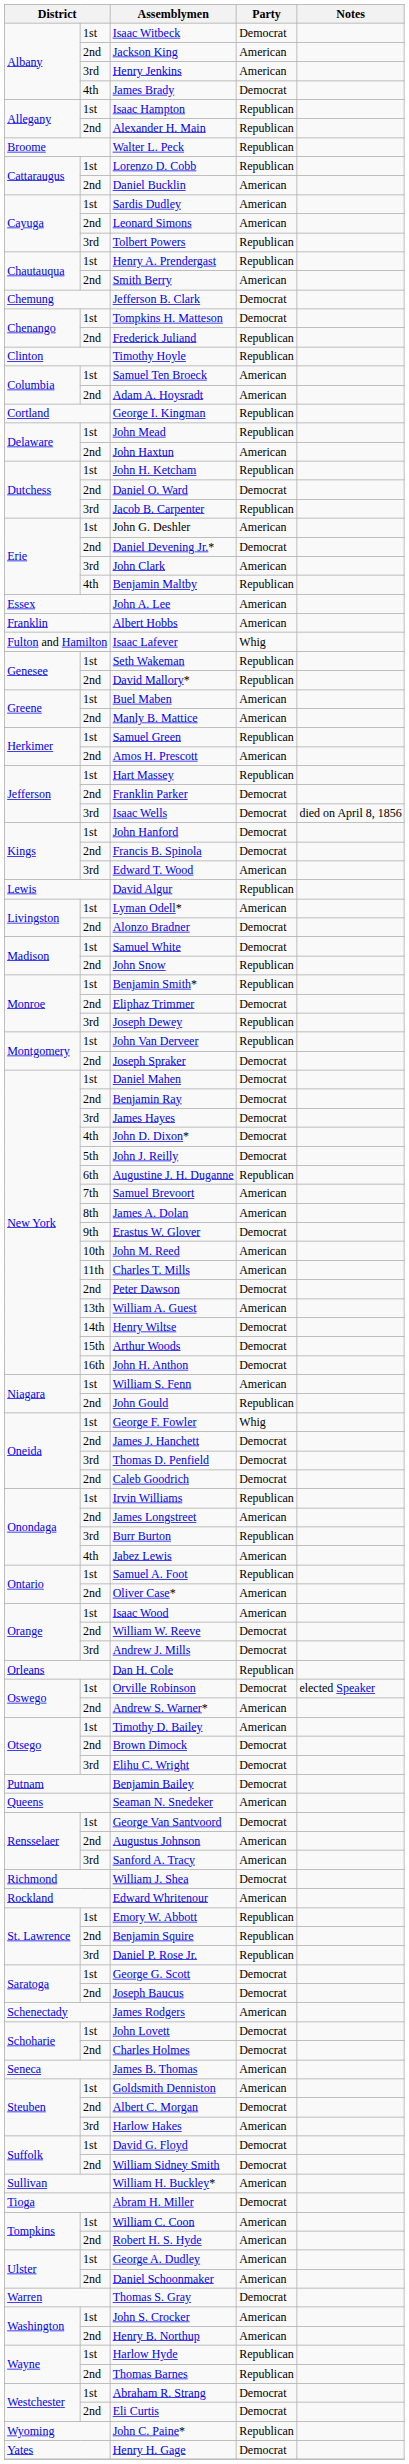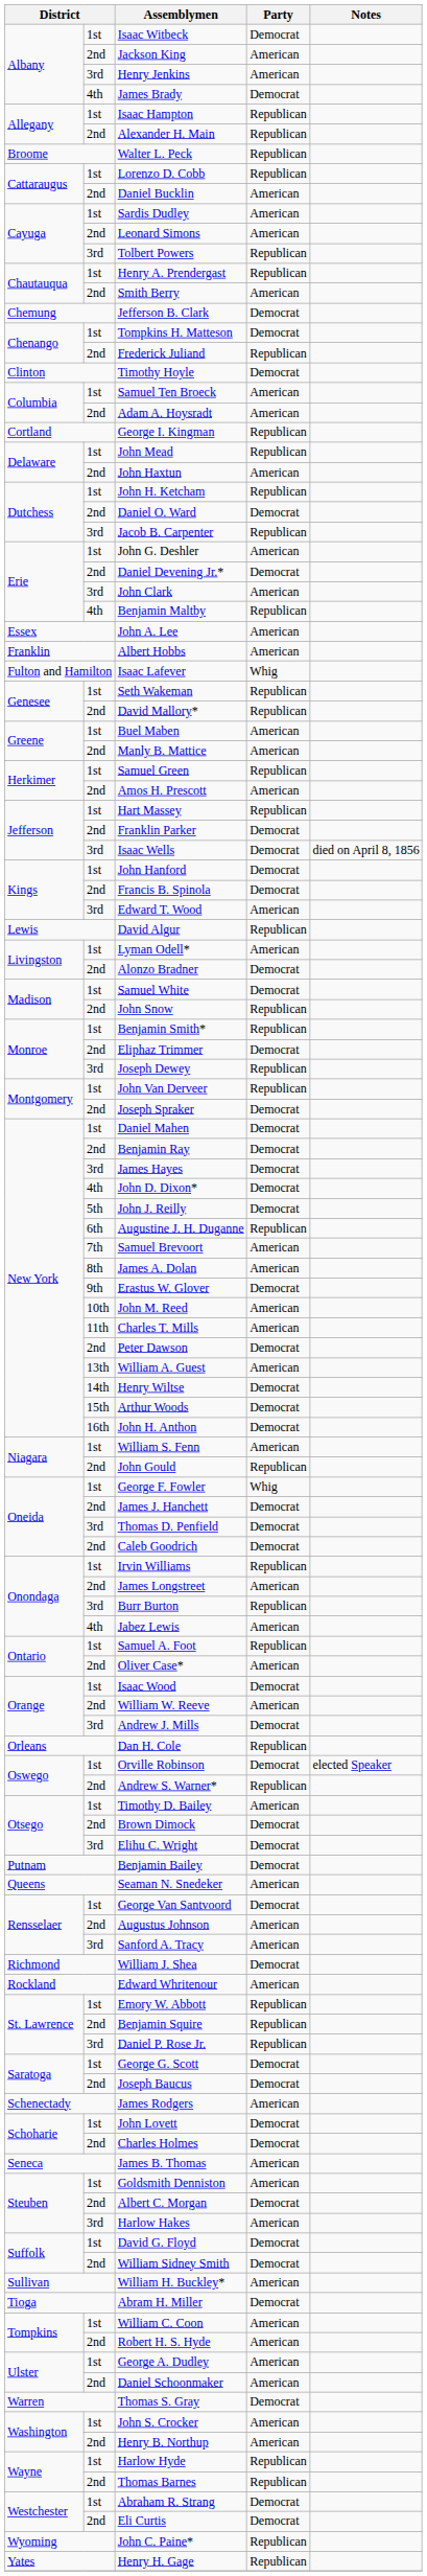 <table class=wikitable>
 <tr>
 <th colspan="2">District</th>
 <th>Assemblymen</th>
 <th>Party</th>
 <th>Notes</th>
 </tr>
 <tr>
 <td rowspan="4"><a href='#'>Albany</a></td>
 <td>1st</td>
 <td><a href='#'>Isaac Witbeck</a></td>
 <td>Democrat</td>
 <td></td>
 </tr>
 <tr>
 <td>2nd</td>
 <td><a href='#'>Jackson King</a></td>
 <td>American</td>
 <td></td>
 </tr>
 <tr>
 <td>3rd</td>
 <td><a href='#'>Henry Jenkins</a></td>
 <td>American</td>
 <td></td>
 </tr>
 <tr>
 <td>4th</td>
 <td><a href='#'>James Brady</a></td>
 <td>Democrat</td>
 <td></td>
 </tr>
 <tr>
 <td rowspan="2"><a href='#'>Allegany</a></td>
 <td>1st</td>
 <td><a href='#'>Isaac Hampton</a></td>
 <td>Republican</td>
 <td></td>
 </tr>
 <tr>
 <td>2nd</td>
 <td><a href='#'>Alexander H. Main</a></td>
 <td>Republican</td>
 <td></td>
 </tr>
 <tr>
 <td colspan="2"><a href='#'>Broome</a></td>
 <td><a href='#'>Walter L. Peck</a></td>
 <td>Republican</td>
 <td></td>
 </tr>
 <tr>
 <td rowspan="2"><a href='#'>Cattaraugus</a></td>
 <td>1st</td>
 <td><a href='#'>Lorenzo D. Cobb</a></td>
 <td>Republican</td>
 <td></td>
 </tr>
 <tr>
 <td>2nd</td>
 <td><a href='#'>Daniel Bucklin</a></td>
 <td>American</td>
 <td></td>
 </tr>
 <tr>
 <td rowspan="3"><a href='#'>Cayuga</a></td>
 <td>1st</td>
 <td><a href='#'>Sardis Dudley</a></td>
 <td>American</td>
 <td></td>
 </tr>
 <tr>
 <td>2nd</td>
 <td><a href='#'>Leonard Simons</a></td>
 <td>American</td>
 <td></td>
 </tr>
 <tr>
 <td>3rd</td>
 <td><a href='#'>Tolbert Powers</a></td>
 <td>Republican</td>
 <td></td>
 </tr>
 <tr>
 <td rowspan="2"><a href='#'>Chautauqua</a></td>
 <td>1st</td>
 <td><a href='#'>Henry A. Prendergast</a></td>
 <td>Republican</td>
 <td></td>
 </tr>
 <tr>
 <td>2nd</td>
 <td><a href='#'>Smith Berry</a></td>
 <td>American</td>
 <td></td>
 </tr>
 <tr>
 <td colspan="2"><a href='#'>Chemung</a></td>
 <td><a href='#'>Jefferson B. Clark</a></td>
 <td>Democrat</td>
 <td></td>
 </tr>
 <tr>
 <td rowspan="2"><a href='#'>Chenango</a></td>
 <td>1st</td>
 <td><a href='#'>Tompkins H. Matteson</a></td>
 <td>Democrat</td>
 <td></td>
 </tr>
 <tr>
 <td>2nd</td>
 <td><a href='#'>Frederick Juliand</a></td>
 <td>Republican</td>
 <td></td>
 </tr>
 <tr>
 <td colspan="2"><a href='#'>Clinton</a></td>
 <td><a href='#'>Timothy Hoyle</a></td>
-<td>Republican</td>
+<td>Democrat</td>
 <td></td>
 </tr>
 <tr>
 <td rowspan="2"><a href='#'>Columbia</a></td>
 <td>1st</td>
 <td><a href='#'>Samuel Ten Broeck</a></td>
 <td>American</td>
 <td></td>
 </tr>
 <tr>
 <td>2nd</td>
 <td><a href='#'>Adam A. Hoysradt</a></td>
 <td>American</td>
 <td></td>
 </tr>
 <tr>
 <td colspan="2"><a href='#'>Cortland</a></td>
 <td><a href='#'>George I. Kingman</a></td>
 <td>Republican</td>
 <td></td>
 </tr>
 <tr>
 <td rowspan="2"><a href='#'>Delaware</a></td>
 <td>1st</td>
 <td><a href='#'>John Mead</a></td>
 <td>Republican</td>
 <td></td>
 </tr>
 <tr>
 <td>2nd</td>
 <td><a href='#'>John Haxtun</a></td>
 <td>American</td>
 <td></td>
 </tr>
 <tr>
 <td rowspan="3"><a href='#'>Dutchess</a></td>
 <td>1st</td>
 <td><a href='#'>John H. Ketcham</a></td>
 <td>Republican</td>
 <td></td>
 </tr>
 <tr>
 <td>2nd</td>
 <td><a href='#'>Daniel O. Ward</a></td>
 <td>Democrat</td>
 <td></td>
 </tr>
 <tr>
 <td>3rd</td>
 <td><a href='#'>Jacob B. Carpenter</a></td>
 <td>Republican</td>
 <td></td>
 </tr>
 <tr>
 <td rowspan="4"><a href='#'>Erie</a></td>
 <td>1st</td>
 <td>John G. Deshler</td>
 <td>American</td>
 <td></td>
 </tr>
 <tr>
 <td>2nd</td>
 <td><a href='#'>Daniel Devening Jr.</a>*</td>
 <td>Democrat</td>
 <td></td>
 </tr>
 <tr>
 <td>3rd</td>
 <td><a href='#'>John Clark</a></td>
 <td>American</td>
 <td></td>
 </tr>
 <tr>
 <td>4th</td>
 <td><a href='#'>Benjamin Maltby</a></td>
 <td>Republican</td>
 <td></td>
 </tr>
 <tr>
 <td colspan="2"><a href='#'>Essex</a></td>
 <td><a href='#'>John A. Lee</a></td>
 <td>American</td>
 <td></td>
 </tr>
 <tr>
 <td colspan="2"><a href='#'>Franklin</a></td>
 <td><a href='#'>Albert Hobbs</a></td>
 <td>American</td>
 <td></td>
 </tr>
 <tr>
 <td colspan="2"><a href='#'>Fulton</a> and <a href='#'>Hamilton</a></td>
 <td><a href='#'>Isaac Lafever</a></td>
 <td>Whig</td>
 <td></td>
 </tr>
 <tr>
 <td rowspan="2"><a href='#'>Genesee</a></td>
 <td>1st</td>
 <td><a href='#'>Seth Wakeman</a></td>
 <td>Republican</td>
 <td></td>
 </tr>
 <tr>
 <td>2nd</td>
 <td><a href='#'>David Mallory</a>*</td>
 <td>Republican</td>
 <td></td>
 </tr>
 <tr>
 <td rowspan="2"><a href='#'>Greene</a></td>
 <td>1st</td>
 <td><a href='#'>Buel Maben</a></td>
 <td>American</td>
 <td></td>
 </tr>
 <tr>
 <td>2nd</td>
 <td><a href='#'>Manly B. Mattice</a></td>
 <td>American</td>
 <td></td>
 </tr>
 <tr>
 <td rowspan="2"><a href='#'>Herkimer</a></td>
 <td>1st</td>
 <td><a href='#'>Samuel Green</a></td>
 <td>Republican</td>
 <td></td>
 </tr>
 <tr>
 <td>2nd</td>
 <td><a href='#'>Amos H. Prescott</a></td>
 <td>American</td>
 <td></td>
 </tr>
 <tr>
 <td rowspan="3"><a href='#'>Jefferson</a></td>
 <td>1st</td>
 <td><a href='#'>Hart Massey</a></td>
 <td>Republican</td>
 <td></td>
 </tr>
 <tr>
 <td>2nd</td>
 <td><a href='#'>Franklin Parker</a></td>
 <td>Democrat</td>
 <td></td>
 </tr>
 <tr>
 <td>3rd</td>
 <td><a href='#'>Isaac Wells</a></td>
 <td>Democrat</td>
 <td>died on April 8, 1856</td>
 </tr>
 <tr>
 <td rowspan="3"><a href='#'>Kings</a></td>
 <td>1st</td>
 <td><a href='#'>John Hanford</a></td>
 <td>Democrat</td>
 <td></td>
 </tr>
 <tr>
 <td>2nd</td>
 <td><a href='#'>Francis B. Spinola</a></td>
 <td>Democrat</td>
 <td></td>
 </tr>
 <tr>
 <td>3rd</td>
 <td><a href='#'>Edward T. Wood</a></td>
 <td>American</td>
 <td></td>
 </tr>
 <tr>
 <td colspan="2"><a href='#'>Lewis</a></td>
 <td><a href='#'>David Algur</a></td>
 <td>Republican</td>
 <td></td>
 </tr>
 <tr>
 <td rowspan="2"><a href='#'>Livingston</a></td>
 <td>1st</td>
 <td><a href='#'>Lyman Odell</a>*</td>
 <td>American</td>
 <td></td>
 </tr>
 <tr>
 <td>2nd</td>
 <td><a href='#'>Alonzo Bradner</a></td>
 <td>Democrat</td>
 <td></td>
 </tr>
 <tr>
 <td rowspan="2"><a href='#'>Madison</a></td>
 <td>1st</td>
 <td><a href='#'>Samuel White</a></td>
 <td>Democrat</td>
 <td></td>
 </tr>
 <tr>
 <td>2nd</td>
 <td><a href='#'>John Snow</a></td>
 <td>Republican</td>
 <td></td>
 </tr>
 <tr>
 <td rowspan="3"><a href='#'>Monroe</a></td>
 <td>1st</td>
 <td><a href='#'>Benjamin Smith</a>*</td>
 <td>Republican</td>
 <td></td>
 </tr>
 <tr>
 <td>2nd</td>
 <td><a href='#'>Eliphaz Trimmer</a></td>
 <td>Democrat</td>
 <td></td>
 </tr>
 <tr>
 <td>3rd</td>
 <td><a href='#'>Joseph Dewey</a></td>
 <td>Republican</td>
 <td></td>
 </tr>
 <tr>
 <td rowspan="2"><a href='#'>Montgomery</a></td>
 <td>1st</td>
 <td><a href='#'>John Van Derveer</a></td>
 <td>Republican</td>
 <td></td>
 </tr>
 <tr>
 <td>2nd</td>
 <td><a href='#'>Joseph Spraker</a></td>
 <td>Democrat</td>
 <td></td>
 </tr>
 <tr>
 <td rowspan="16"><a href='#'>New York</a></td>
 <td>1st</td>
 <td><a href='#'>Daniel Mahen</a></td>
 <td>Democrat</td>
 <td></td>
 </tr>
 <tr>
 <td>2nd</td>
 <td><a href='#'>Benjamin Ray</a></td>
 <td>Democrat</td>
 <td></td>
 </tr>
 <tr>
 <td>3rd</td>
 <td><a href='#'>James Hayes</a></td>
 <td>Democrat</td>
 <td></td>
 </tr>
 <tr>
 <td>4th</td>
 <td><a href='#'>John D. Dixon</a>*</td>
 <td>Democrat</td>
 <td></td>
 </tr>
 <tr>
 <td>5th</td>
 <td><a href='#'>John J. Reilly</a></td>
 <td>Democrat</td>
 <td></td>
 </tr>
 <tr>
 <td>6th</td>
 <td><a href='#'>Augustine J. H. Duganne</a></td>
 <td>Republican</td>
 <td></td>
 </tr>
 <tr>
 <td>7th</td>
 <td><a href='#'>Samuel Brevoort</a></td>
 <td>American</td>
 <td></td>
 </tr>
 <tr>
 <td>8th</td>
 <td><a href='#'>James A. Dolan</a></td>
 <td>American</td>
 <td></td>
 </tr>
 <tr>
 <td>9th</td>
 <td><a href='#'>Erastus W. Glover</a></td>
 <td>Democrat</td>
 <td></td>
 </tr>
 <tr>
 <td>10th</td>
 <td><a href='#'>John M. Reed</a></td>
 <td>American</td>
 <td></td>
 </tr>
 <tr>
 <td>11th</td>
 <td><a href='#'>Charles T. Mills</a></td>
 <td>American</td>
 <td></td>
 </tr>
 <tr>
 <td>2nd</td>
 <td><a href='#'>Peter Dawson</a></td>
 <td>Democrat</td>
 <td></td>
 </tr>
 <tr>
 <td>13th</td>
 <td><a href='#'>William A. Guest</a></td>
 <td>American</td>
 <td></td>
 </tr>
 <tr>
 <td>14th</td>
 <td><a href='#'>Henry Wiltse</a></td>
 <td>Democrat</td>
 <td></td>
 </tr>
 <tr>
 <td>15th</td>
 <td><a href='#'>Arthur Woods</a></td>
 <td>Democrat</td>
 <td></td>
 </tr>
 <tr>
 <td>16th</td>
 <td><a href='#'>John H. Anthon</a></td>
 <td>Democrat</td>
 <td></td>
 </tr>
 <tr>
 <td rowspan="2"><a href='#'>Niagara</a></td>
 <td>1st</td>
 <td><a href='#'>William S. Fenn</a></td>
 <td>American</td>
 <td></td>
 </tr>
 <tr>
 <td>2nd</td>
 <td><a href='#'>John Gould</a></td>
 <td>Republican</td>
 <td></td>
 </tr>
 <tr>
 <td rowspan="4"><a href='#'>Oneida</a></td>
 <td>1st</td>
 <td><a href='#'>George F. Fowler</a></td>
 <td>Whig</td>
 <td></td>
 </tr>
 <tr>
 <td>2nd</td>
 <td><a href='#'>James J. Hanchett</a></td>
 <td>Democrat</td>
 <td></td>
 </tr>
 <tr>
 <td>3rd</td>
 <td><a href='#'>Thomas D. Penfield</a></td>
 <td>Democrat</td>
 <td></td>
 </tr>
 <tr>
 <td>2nd</td>
 <td><a href='#'>Caleb Goodrich</a></td>
 <td>Democrat</td>
 <td></td>
 </tr>
 <tr>
 <td rowspan="4"><a href='#'>Onondaga</a></td>
 <td>1st</td>
 <td><a href='#'>Irvin Williams</a></td>
 <td>Republican</td>
 <td></td>
 </tr>
 <tr>
 <td>2nd</td>
 <td><a href='#'>James Longstreet</a></td>
 <td>American</td>
 <td></td>
 </tr>
 <tr>
 <td>3rd</td>
 <td><a href='#'>Burr Burton</a></td>
 <td>Republican</td>
 <td></td>
 </tr>
 <tr>
 <td>4th</td>
 <td><a href='#'>Jabez Lewis</a></td>
 <td>American</td>
 <td></td>
 </tr>
 <tr>
 <td rowspan="2"><a href='#'>Ontario</a></td>
 <td>1st</td>
 <td><a href='#'>Samuel A. Foot</a></td>
 <td>Republican</td>
 <td></td>
 </tr>
 <tr>
 <td>2nd</td>
 <td><a href='#'>Oliver Case</a>*</td>
 <td>American</td>
 <td></td>
 </tr>
 <tr>
 <td rowspan="3"><a href='#'>Orange</a></td>
 <td>1st</td>
 <td><a href='#'>Isaac Wood</a></td>
-<td>American</td>
+<td>Democrat</td>
 <td></td>
 </tr>
 <tr>
 <td>2nd</td>
 <td><a href='#'>William W. Reeve</a></td>
-<td>Democrat</td>
+<td>American</td>
 <td></td>
 </tr>
 <tr>
 <td>3rd</td>
 <td><a href='#'>Andrew J. Mills</a></td>
 <td>Democrat</td>
 <td></td>
 </tr>
 <tr>
 <td colspan="2"><a href='#'>Orleans</a></td>
 <td><a href='#'>Dan H. Cole</a></td>
 <td>Republican</td>
 <td></td>
 </tr>
 <tr>
 <td rowspan="2"><a href='#'>Oswego</a></td>
 <td>1st</td>
 <td><a href='#'>Orville Robinson</a></td>
 <td>Democrat</td>
 <td>elected <a href='#'>Speaker</a></td>
 </tr>
 <tr>
 <td>2nd</td>
 <td><a href='#'>Andrew S. Warner</a>*</td>
-<td>American</td>
+<td>Republican</td>
 <td></td>
 </tr>
 <tr>
 <td rowspan="3"><a href='#'>Otsego</a></td>
 <td>1st</td>
 <td><a href='#'>Timothy D. Bailey</a></td>
 <td>American</td>
 <td></td>
 </tr>
 <tr>
 <td>2nd</td>
 <td><a href='#'>Brown Dimock</a></td>
 <td>Democrat</td>
 <td></td>
 </tr>
 <tr>
 <td>3rd</td>
 <td><a href='#'>Elihu C. Wright</a></td>
 <td>Democrat</td>
 <td></td>
 </tr>
 <tr>
 <td colspan="2"><a href='#'>Putnam</a></td>
 <td><a href='#'>Benjamin Bailey</a></td>
 <td>Democrat</td>
 <td></td>
 </tr>
 <tr>
 <td colspan="2"><a href='#'>Queens</a></td>
 <td><a href='#'>Seaman N. Snedeker</a></td>
 <td>American</td>
 <td></td>
 </tr>
 <tr>
 <td rowspan="3"><a href='#'>Rensselaer</a></td>
 <td>1st</td>
 <td><a href='#'>George Van Santvoord</a></td>
 <td>Democrat</td>
 <td></td>
 </tr>
 <tr>
 <td>2nd</td>
 <td><a href='#'>Augustus Johnson</a></td>
 <td>American</td>
 <td></td>
 </tr>
 <tr>
 <td>3rd</td>
 <td><a href='#'>Sanford A. Tracy</a></td>
 <td>American</td>
 <td></td>
 </tr>
 <tr>
 <td colspan="2"><a href='#'>Richmond</a></td>
 <td><a href='#'>William J. Shea</a></td>
 <td>Democrat</td>
 <td></td>
 </tr>
 <tr>
 <td colspan="2"><a href='#'>Rockland</a></td>
 <td><a href='#'>Edward Whritenour</a></td>
 <td>American</td>
 <td></td>
 </tr>
 <tr>
 <td rowspan="3"><a href='#'>St. Lawrence</a></td>
 <td>1st</td>
 <td><a href='#'>Emory W. Abbott</a></td>
 <td>Republican</td>
 <td></td>
 </tr>
 <tr>
 <td>2nd</td>
 <td><a href='#'>Benjamin Squire</a></td>
 <td>Republican</td>
 <td></td>
 </tr>
 <tr>
 <td>3rd</td>
 <td><a href='#'>Daniel P. Rose Jr.</a></td>
 <td>Republican</td>
 <td></td>
 </tr>
 <tr>
 <td rowspan="2"><a href='#'>Saratoga</a></td>
 <td>1st</td>
 <td><a href='#'>George G. Scott</a></td>
 <td>Democrat</td>
 <td></td>
 </tr>
 <tr>
 <td>2nd</td>
 <td><a href='#'>Joseph Baucus</a></td>
 <td>Democrat</td>
 <td></td>
 </tr>
 <tr>
 <td colspan="2"><a href='#'>Schenectady</a></td>
 <td><a href='#'>James Rodgers</a></td>
 <td>American</td>
 <td></td>
 </tr>
 <tr>
 <td rowspan="2"><a href='#'>Schoharie</a></td>
 <td>1st</td>
 <td><a href='#'>John Lovett</a></td>
 <td>Democrat</td>
 <td></td>
 </tr>
 <tr>
 <td>2nd</td>
 <td><a href='#'>Charles Holmes</a></td>
 <td>Democrat</td>
 <td></td>
 </tr>
 <tr>
 <td colspan="2"><a href='#'>Seneca</a></td>
 <td><a href='#'>James B. Thomas</a></td>
 <td>American</td>
 <td></td>
 </tr>
 <tr>
 <td rowspan="3"><a href='#'>Steuben</a></td>
 <td>1st</td>
 <td><a href='#'>Goldsmith Denniston</a></td>
 <td>American</td>
 <td></td>
 </tr>
 <tr>
 <td>2nd</td>
 <td><a href='#'>Albert C. Morgan</a></td>
 <td>Democrat</td>
 <td></td>
 </tr>
 <tr>
 <td>3rd</td>
 <td><a href='#'>Harlow Hakes</a></td>
 <td>American</td>
 <td></td>
 </tr>
 <tr>
 <td rowspan="2"><a href='#'>Suffolk</a></td>
 <td>1st</td>
 <td><a href='#'>David G. Floyd</a></td>
 <td>Democrat</td>
 <td></td>
 </tr>
 <tr>
 <td>2nd</td>
 <td><a href='#'>William Sidney Smith</a></td>
 <td>Democrat</td>
 <td></td>
 </tr>
 <tr>
 <td colspan="2"><a href='#'>Sullivan</a></td>
 <td><a href='#'>William H. Buckley</a>*</td>
 <td>American</td>
 <td></td>
 </tr>
 <tr>
 <td colspan="2"><a href='#'>Tioga</a></td>
 <td><a href='#'>Abram H. Miller</a></td>
 <td>Democrat</td>
 <td></td>
 </tr>
 <tr>
 <td rowspan="2"><a href='#'>Tompkins</a></td>
 <td>1st</td>
 <td><a href='#'>William C. Coon</a></td>
 <td>American</td>
 <td></td>
 </tr>
 <tr>
 <td>2nd</td>
 <td><a href='#'>Robert H. S. Hyde</a></td>
 <td>American</td>
 <td></td>
 </tr>
 <tr>
 <td rowspan="2"><a href='#'>Ulster</a></td>
 <td>1st</td>
 <td><a href='#'>George A. Dudley</a></td>
 <td>American</td>
 <td></td>
 </tr>
 <tr>
 <td>2nd</td>
 <td><a href='#'>Daniel Schoonmaker</a></td>
 <td>American</td>
 <td></td>
 </tr>
 <tr>
 <td colspan="2"><a href='#'>Warren</a></td>
 <td><a href='#'>Thomas S. Gray</a></td>
 <td>Democrat</td>
 <td></td>
 </tr>
 <tr>
 <td rowspan="2"><a href='#'>Washington</a></td>
 <td>1st</td>
 <td><a href='#'>John S. Crocker</a></td>
 <td>American</td>
 <td></td>
 </tr>
 <tr>
 <td>2nd</td>
 <td><a href='#'>Henry B. Northup</a></td>
 <td>American</td>
 <td></td>
 </tr>
 <tr>
 <td rowspan="2"><a href='#'>Wayne</a></td>
 <td>1st</td>
 <td><a href='#'>Harlow Hyde</a></td>
 <td>Republican</td>
 <td></td>
 </tr>
 <tr>
 <td>2nd</td>
 <td><a href='#'>Thomas Barnes</a></td>
 <td>Republican</td>
 <td></td>
 </tr>
 <tr>
 <td rowspan="2"><a href='#'>Westchester</a></td>
 <td>1st</td>
 <td><a href='#'>Abraham R. Strang</a></td>
 <td>Democrat</td>
 <td></td>
 </tr>
 <tr>
 <td>2nd</td>
 <td><a href='#'>Eli Curtis</a></td>
 <td>Democrat</td>
 <td></td>
 </tr>
 <tr>
 <td colspan="2"><a href='#'>Wyoming</a></td>
 <td><a href='#'>John C. Paine</a>*</td>
 <td>Republican</td>
 <td></td>
 </tr>
 <tr>
 <td colspan="2"><a href='#'>Yates</a></td>
 <td><a href='#'>Henry H. Gage</a></td>
-<td>Democrat</td>
+<td>Republican</td>
 <td></td>
 </tr>
 <tr>
 </tr>
 </table>
